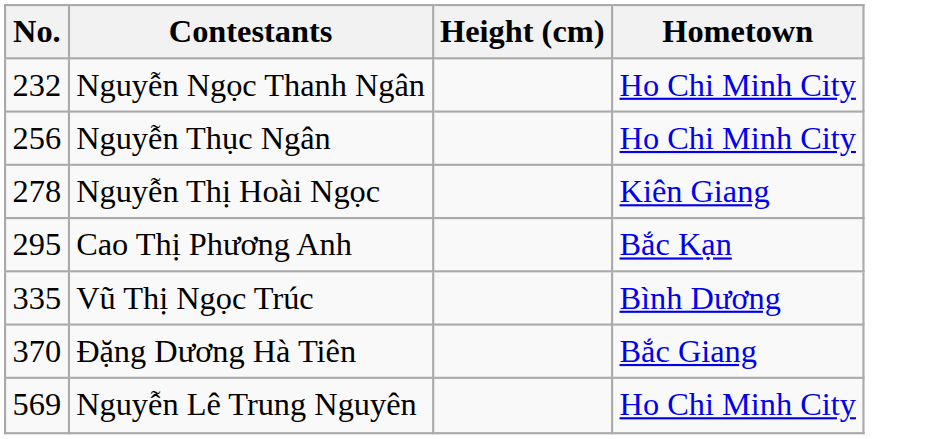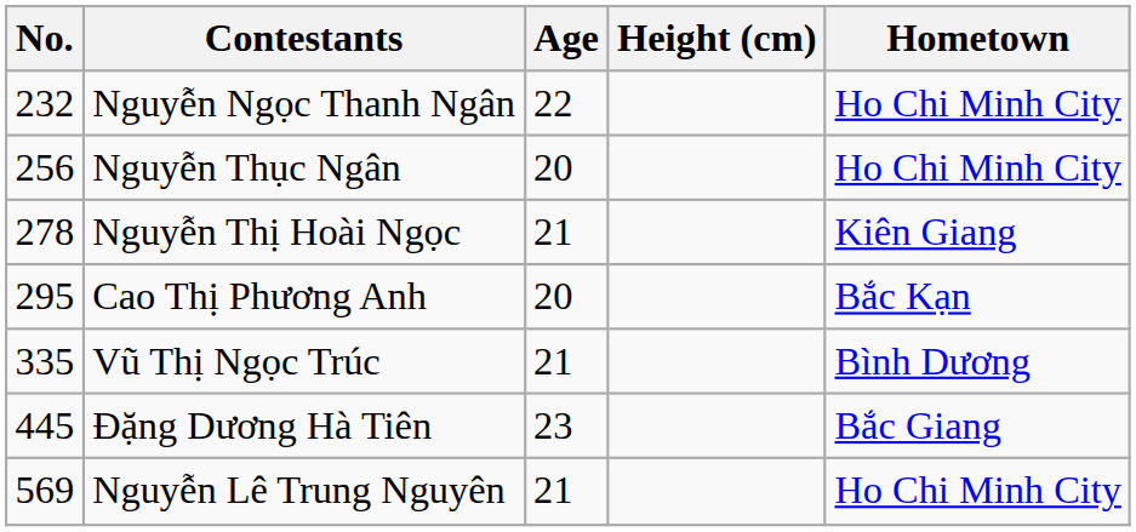 <table class="wikitable sortable" style="font-size:95%;">
 <tr>
 <th>No.</th>
 <th>Contestants</th>
+<th>Age</th>
 <th>Height (cm)</th>
 <th>Hometown</th>
 </tr>
 <tr>
 <td>232</td>
 <td>Nguyễn Ngọc Thanh Ngân</td>
+<td>22</td>
 <td></td>
 <td><a href='#'>Ho Chi Minh City</a></td>
 </tr>
 <tr>
 <td>256</td>
 <td>Nguyễn Thục Ngân</td>
+<td>20</td>
 <td></td>
 <td><a href='#'>Ho Chi Minh City</a></td>
 </tr>
 <tr>
 <td>278</td>
 <td>Nguyễn Thị Hoài Ngọc</td>
+<td>21</td>
 <td></td>
 <td><a href='#'>Kiên Giang</a></td>
 </tr>
 <tr>
 <td>295</td>
 <td>Cao Thị Phương Anh</td>
+<td>20</td>
 <td></td>
 <td><a href='#'>Bắc Kạn</a></td>
 </tr>
 <tr>
 <td>335</td>
 <td>Vũ Thị Ngọc Trúc</td>
+<td>21</td>
 <td></td>
 <td><a href='#'>Bình Dương</a></td>
 </tr>
 <tr>
-<td>370</td>
+<td>445</td>
 <td>Đặng Dương Hà Tiên</td>
+<td>23</td>
 <td></td>
 <td><a href='#'>Bắc Giang</a></td>
 </tr>
 <tr>
 <td>569</td>
 <td>Nguyễn Lê Trung Nguyên</td>
+<td>21</td>
 <td></td>
 <td><a href='#'>Ho Chi Minh City</a></td>
 </tr>
 </table>
